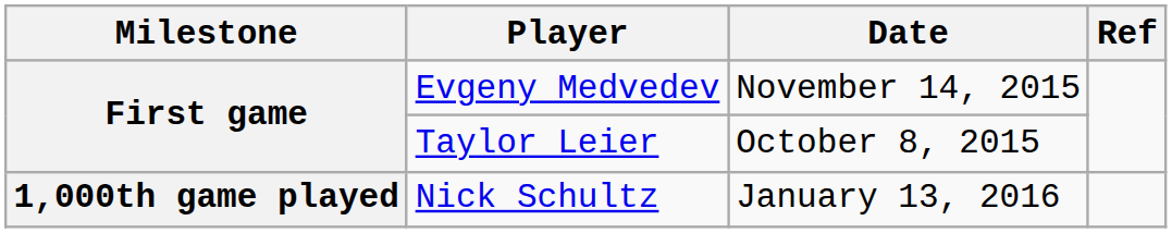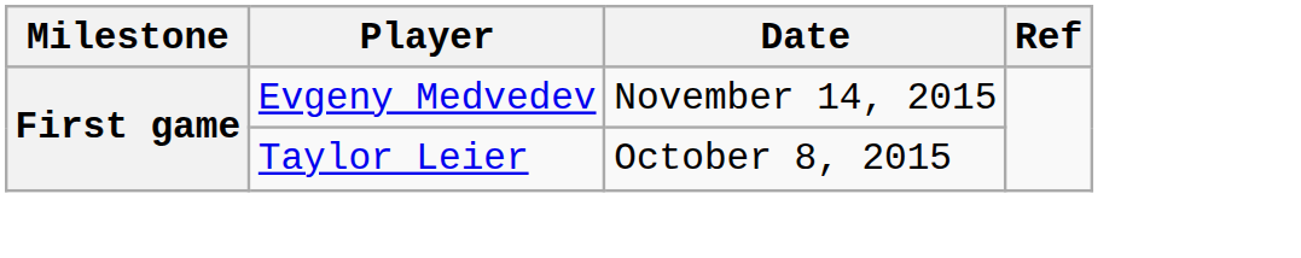 <table class="wikitable">
 <tr>
 <th scope="col">Milestone</th>
 <th scope="col">Player</th>
 <th scope="col">Date</th>
 <th scope="col">Ref</th>
 </tr>
 <tr>
 <th rowspan=2>First game</th>
 <td><a href='#'>Evgeny Medvedev</a></td>
 <td>November 14, 2015</td>
 <td rowspan=2></td>
 </tr>
 <tr>
 <td><a href='#'>Taylor Leier</a></td>
 <td>October 8, 2015</td>
 </tr>
-<tr>
-<th>1,000th game played</th>
-<td><a href='#'>Nick Schultz</a></td>
-<td>January 13, 2016</td>
-<td></td>
-</tr>
 </table>
